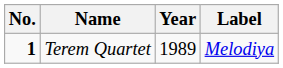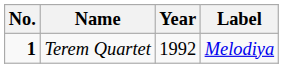 <table class="wikitable">
 <tr>
 <th>No.</th>
 <th>Name</th>
 <th>Year</th>
 <th>Label</th>
 </tr>
 <tr>
 <td align="right"><strong>1</strong></td>
 <td align="center"><em>Terem Quartet</em></td>
-<td align="center">1989</td>
+<td align="center">1992</td>
 <td align="center"><em><a href='#'>Melodiya</a></em></td>
 </tr>
 </table>
